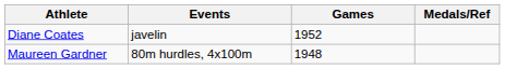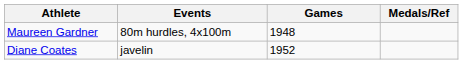 <table class="wikitable">
 <tr>
 <th width=150>Athlete</th>
 <th width=200>Events</th>
 <th width=150>Games</th>
 <th width=100>Medals/Ref</th>
 </tr>
 <tr>
+<td><a href='#'>Maureen Gardner</a></td>
+<td>80m hurdles, 4x100m</td>
+<td>1948</td>
+<td></td>
+</tr>
+<tr>
 <td><a href='#'>Diane Coates</a></td>
 <td>javelin</td>
 <td>1952</td>
 <td></td>
 </tr>
-<tr>
-<td><a href='#'>Maureen Gardner</a></td>
-<td>80m hurdles, 4x100m</td>
-<td>1948</td>
-<td></td>
-</tr>
 </table>
